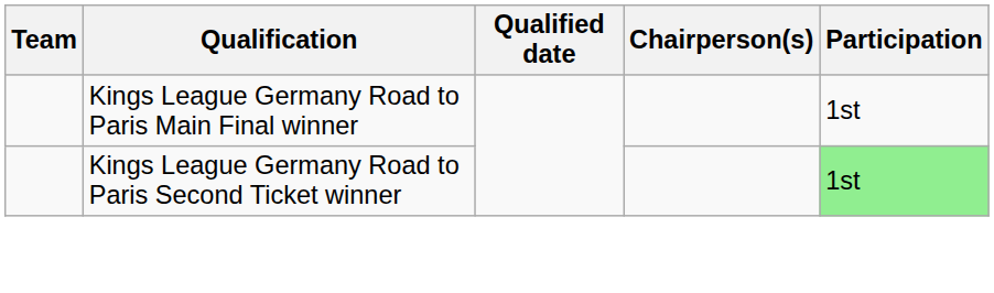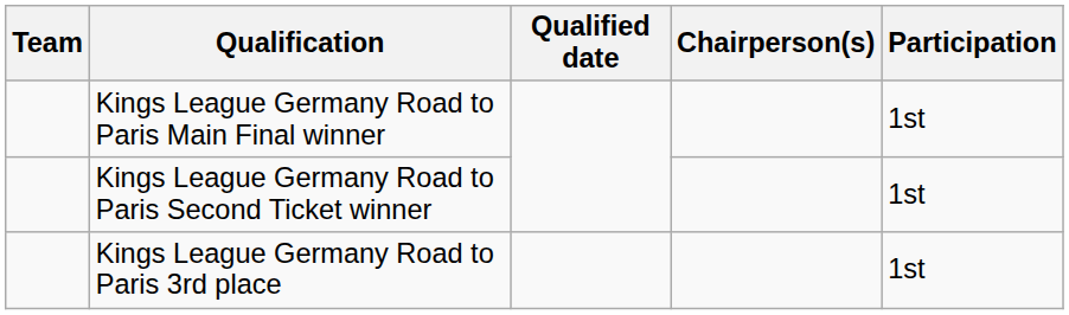 <table class="wikitable sortable">
 <tr>
 <th>Team</th>
 <th class="unsortable">Qualification</th>
 <th>Qualified date</th>
 <th>Chairperson(s)</th>
 <th class="unsortable">Participation</th>
 </tr>
 <tr>
 <td></td>
 <td>Kings League Germany Road to Paris Main Final winner</td>
 <td rowspan=2></td>
 <td></td>
 <td>1st</td>
 </tr>
 <tr>
 <td></td>
 <td>Kings League Germany Road to Paris Second Ticket winner</td>
 <td></td>
-<td style="background: lightgreen;">1st</td>
+<td>1st</td>
+</tr>
+<tr>
+<td></td>
+<td>Kings League Germany Road to Paris 3rd place</td>
+<td></td>
+<td></td>
+<td>1st</td>
 </tr>
 </table>
